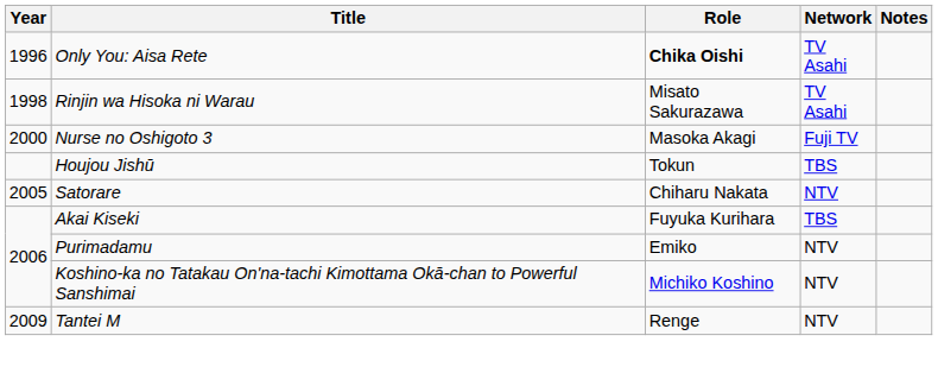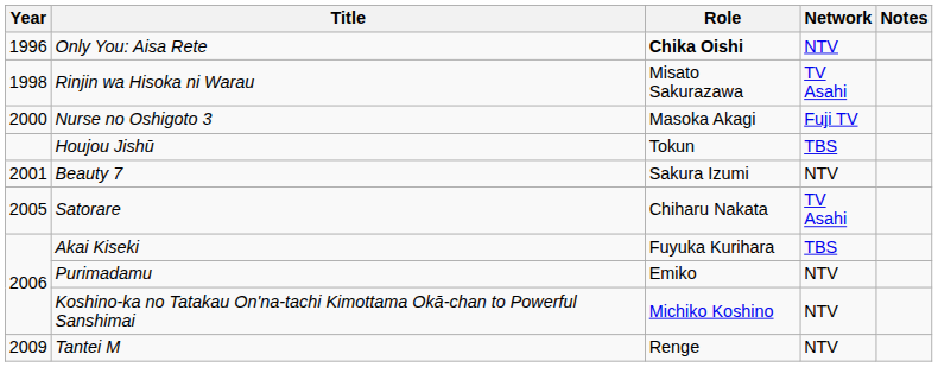 <table class="wikitable">
 <tr>
 <th>Year</th>
 <th>Title</th>
 <th>Role</th>
 <th>Network</th>
 <th>Notes</th>
 </tr>
 <tr>
 <td>1996</td>
 <td><em>Only You: Aisa Rete</em></td>
 <td><strong>Chika Oishi</strong></td>
-<td><a href='#'>TV Asahi</a></td>
+<td><a href='#'>NTV</a></td>
 <td></td>
 </tr>
 <tr>
 <td>1998</td>
 <td><em>Rinjin wa Hisoka ni Warau</em></td>
 <td>Misato Sakurazawa</td>
 <td><a href='#'>TV Asahi</a></td>
 <td></td>
 </tr>
 <tr>
 <td>2000</td>
 <td><em>Nurse no Oshigoto 3</em></td>
 <td>Masoka Akagi</td>
 <td><a href='#'>Fuji TV</a></td>
 <td></td>
 </tr>
 <tr>
 <td></td>
 <td><em>Houjou Jishū</em></td>
 <td>Tokun</td>
 <td><a href='#'>TBS</a></td>
 <td></td>
 </tr>
 <tr>
+<td>2001</td>
+<td><em>Beauty 7</em></td>
+<td>Sakura Izumi</td>
+<td>NTV</td>
+<td></td>
+</tr>
+<tr>
 <td>2005</td>
 <td><em>Satorare</em></td>
 <td>Chiharu Nakata</td>
-<td><a href='#'>NTV</a></td>
+<td><a href='#'>TV Asahi</a></td>
 <td></td>
 </tr>
 <tr>
 <td rowspan="3">2006</td>
 <td><em>Akai Kiseki</em></td>
 <td>Fuyuka Kurihara</td>
 <td><a href='#'>TBS</a></td>
 <td></td>
 </tr>
 <tr>
 <td><em>Purimadamu</em></td>
 <td>Emiko</td>
 <td>NTV</td>
 <td></td>
 </tr>
 <tr>
 <td><em>Koshino-ka no Tatakau On'na-tachi Kimottama Okā-chan to Powerful Sanshimai</em></td>
 <td><a href='#'>Michiko Koshino</a></td>
 <td>NTV</td>
 <td></td>
 </tr>
 <tr>
 <td>2009</td>
 <td><em>Tantei M</em></td>
 <td>Renge</td>
 <td>NTV</td>
 <td></td>
 </tr>
 </table>
